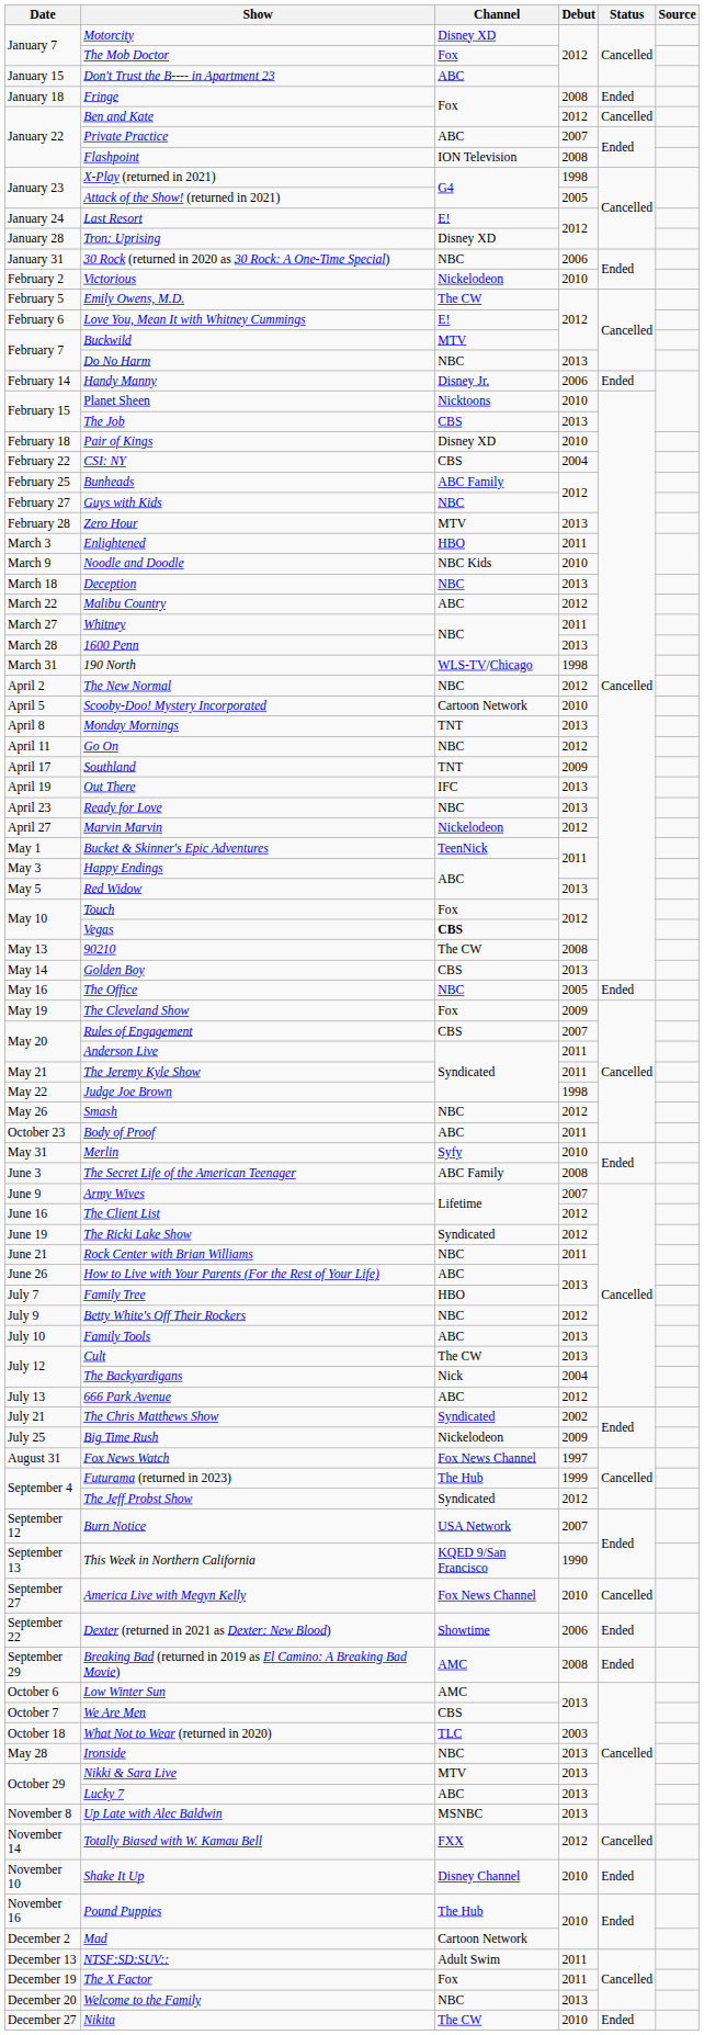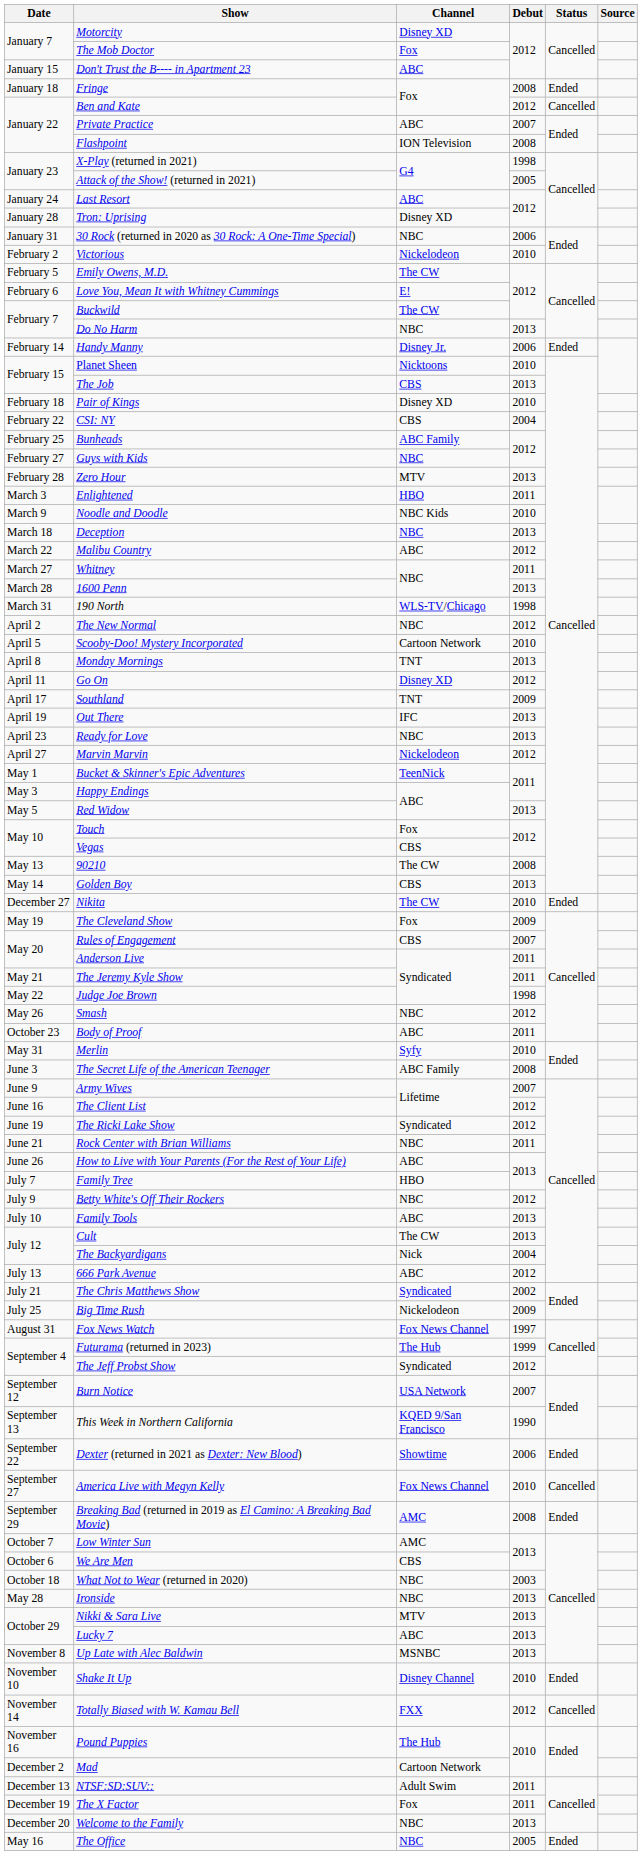 <table class="wikitable sortable">
 <tr>
 <th>Date</th>
 <th>Show</th>
 <th>Channel</th>
 <th>Debut</th>
 <th>Status</th>
 <th>Source</th>
 </tr>
 <tr>
 <td rowspan="2">January 7</td>
 <td><em><a href='#'>Motorcity</a></em></td>
 <td><a href='#'>Disney XD</a></td>
 <td rowspan="3">2012</td>
 <td rowspan="3">Cancelled</td>
 <td></td>
 </tr>
 <tr>
 <td><em><a href='#'>The Mob Doctor</a></em></td>
 <td><a href='#'>Fox</a></td>
 <td></td>
 </tr>
 <tr>
 <td>January 15</td>
 <td><em><a href='#'>Don't Trust the B---- in Apartment 23</a></em></td>
 <td><a href='#'>ABC</a></td>
 <td></td>
 </tr>
 <tr>
 <td>January 18</td>
 <td><em><a href='#'>Fringe</a></em></td>
 <td rowspan="2">Fox</td>
 <td>2008</td>
 <td>Ended</td>
 <td></td>
 </tr>
 <tr>
 <td rowspan="3">January 22</td>
 <td><em><a href='#'>Ben and Kate</a></em></td>
 <td>2012</td>
 <td>Cancelled</td>
 <td></td>
 </tr>
 <tr>
 <td><em><a href='#'>Private Practice</a></em></td>
 <td>ABC</td>
 <td>2007</td>
 <td rowspan="2">Ended</td>
 <td></td>
 </tr>
 <tr>
 <td><em><a href='#'>Flashpoint</a></em></td>
 <td>ION Television</td>
 <td>2008</td>
 <td></td>
 </tr>
 <tr>
 <td rowspan="2">January 23</td>
 <td><em><a href='#'>X-Play</a></em> (returned in 2021)</td>
 <td rowspan=2><a href='#'>G4</a></td>
 <td>1998</td>
 <td rowspan="4">Cancelled</td>
 <td rowspan="2"></td>
 </tr>
 <tr>
 <td><em><a href='#'>Attack of the Show!</a></em> (returned in 2021)</td>
 <td>2005</td>
 </tr>
 <tr>
 <td>January 24</td>
 <td><em><a href='#'>Last Resort</a></em></td>
-<td><a href='#'>E!</a></td>
+<td><a href='#'>ABC</a></td>
 <td rowspan="2">2012</td>
 <td></td>
 </tr>
 <tr>
 <td>January 28</td>
 <td><em><a href='#'>Tron: Uprising</a></em></td>
 <td>Disney XD</td>
 <td></td>
 </tr>
 <tr>
 <td>January 31</td>
 <td><em><a href='#'>30 Rock</a></em> (returned in 2020 as <em><a href='#'>30 Rock: A One-Time Special</a></em>)</td>
 <td>NBC</td>
 <td>2006</td>
 <td rowspan="2">Ended</td>
 <td></td>
 </tr>
 <tr>
 <td>February 2</td>
 <td><em><a href='#'>Victorious</a></em></td>
 <td><a href='#'>Nickelodeon</a></td>
 <td>2010</td>
 <td></td>
 </tr>
 <tr>
 <td>February 5</td>
 <td><em><a href='#'>Emily Owens, M.D.</a></em></td>
 <td><a href='#'>The CW</a></td>
 <td rowspan="3">2012</td>
 <td rowspan="4">Cancelled</td>
 <td></td>
 </tr>
 <tr>
 <td>February 6</td>
 <td><em><a href='#'>Love You, Mean It with Whitney Cummings</a></em></td>
 <td><a href='#'>E!</a></td>
 <td></td>
 </tr>
 <tr>
 <td rowspan="2">February 7</td>
 <td><em><a href='#'>Buckwild</a></em></td>
-<td><a href='#'>MTV</a></td>
+<td><a href='#'>The CW</a></td>
 <td></td>
 </tr>
 <tr>
 <td><em><a href='#'>Do No Harm</a></em></td>
 <td>NBC</td>
 <td>2013</td>
 <td></td>
 </tr>
 <tr>
 <td>February 14</td>
 <td><em><a href='#'>Handy Manny</a></em></td>
 <td><a href='#'>Disney Jr.</a></td>
 <td>2006</td>
 <td>Ended</td>
 <td rowspan="3"></td>
 </tr>
 <tr>
 <td rowspan="2">February 15</td>
 <td><a href='#'>Planet Sheen</a></td>
 <td><a href='#'>Nicktoons</a></td>
 <td>2010</td>
 <td rowspan="29">Cancelled</td>
 </tr>
 <tr>
 <td><em><a href='#'>The Job</a></em></td>
 <td><a href='#'>CBS</a></td>
 <td>2013</td>
 </tr>
 <tr>
 <td>February 18</td>
 <td><em><a href='#'>Pair of Kings</a></em></td>
 <td>Disney XD</td>
 <td>2010</td>
 <td></td>
 </tr>
 <tr>
 <td>February 22</td>
 <td><em><a href='#'>CSI: NY</a></em></td>
 <td>CBS</td>
 <td>2004</td>
 <td></td>
 </tr>
 <tr>
 <td>February 25</td>
 <td><em><a href='#'>Bunheads</a></em></td>
 <td><a href='#'>ABC Family</a></td>
 <td rowspan="2">2012</td>
 <td></td>
 </tr>
 <tr>
 <td>February 27</td>
 <td><em><a href='#'>Guys with Kids</a></em></td>
 <td><a href='#'>NBC</a></td>
 <td></td>
 </tr>
 <tr>
 <td>February 28</td>
 <td><em><a href='#'>Zero Hour</a></em></td>
 <td>MTV</td>
 <td>2013</td>
 <td></td>
 </tr>
 <tr>
 <td>March 3</td>
 <td><em><a href='#'>Enlightened</a></em></td>
 <td><a href='#'>HBO</a></td>
 <td>2011</td>
 <td rowspan="2"></td>
 </tr>
 <tr>
 <td>March 9</td>
 <td><em><a href='#'>Noodle and Doodle</a></em></td>
 <td>NBC Kids</td>
 <td>2010</td>
 </tr>
 <tr>
 <td>March 18</td>
 <td><em><a href='#'>Deception</a></em></td>
 <td><a href='#'>NBC</a></td>
 <td>2013</td>
 <td></td>
 </tr>
 <tr>
 <td>March 22</td>
 <td><em><a href='#'>Malibu Country</a></em></td>
 <td>ABC</td>
 <td>2012</td>
 <td></td>
 </tr>
 <tr>
 <td>March 27</td>
 <td><em><a href='#'>Whitney</a></em></td>
 <td rowspan="2">NBC</td>
 <td>2011</td>
 <td></td>
 </tr>
 <tr>
 <td>March 28</td>
 <td><em><a href='#'>1600 Penn</a></em></td>
 <td>2013</td>
 <td></td>
 </tr>
 <tr>
 <td>March 31</td>
 <td><em>190 North</em></td>
 <td><a href='#'>WLS-TV</a>/<a href='#'>Chicago</a></td>
 <td>1998</td>
 <td></td>
 </tr>
 <tr>
 <td>April 2</td>
 <td><em><a href='#'>The New Normal</a></em></td>
 <td>NBC</td>
 <td>2012</td>
 <td></td>
 </tr>
 <tr>
 <td>April 5</td>
 <td><em><a href='#'>Scooby-Doo! Mystery Incorporated</a></em></td>
 <td>Cartoon Network</td>
 <td>2010</td>
 <td></td>
 </tr>
 <tr>
 <td>April 8</td>
 <td><em><a href='#'>Monday Mornings</a></em></td>
 <td>TNT</td>
 <td>2013</td>
 <td></td>
 </tr>
 <tr>
 <td>April 11</td>
 <td><em><a href='#'>Go On</a></em></td>
-<td>NBC</td>
+<td><a href='#'>Disney XD</a></td>
 <td>2012</td>
 <td></td>
 </tr>
 <tr>
 <td>April 17</td>
 <td><em><a href='#'>Southland</a></em></td>
 <td>TNT</td>
 <td>2009</td>
 <td></td>
 </tr>
 <tr>
 <td>April 19</td>
 <td><em><a href='#'>Out There</a></em></td>
 <td>IFC</td>
 <td>2013</td>
 <td></td>
 </tr>
 <tr>
 <td>April 23</td>
 <td><em><a href='#'>Ready for Love</a></em></td>
 <td>NBC</td>
 <td>2013</td>
 <td></td>
 </tr>
 <tr>
 <td>April 27</td>
 <td><em><a href='#'>Marvin Marvin</a></em></td>
 <td><a href='#'>Nickelodeon</a></td>
 <td>2012</td>
 <td></td>
 </tr>
 <tr>
 <td>May 1</td>
 <td><em><a href='#'>Bucket & Skinner's Epic Adventures</a></em></td>
 <td><a href='#'>TeenNick</a></td>
 <td rowspan="2">2011</td>
 <td></td>
 </tr>
 <tr>
 <td>May 3</td>
 <td><em><a href='#'>Happy Endings</a></em></td>
 <td rowspan="2">ABC</td>
 <td></td>
 </tr>
 <tr>
 <td>May 5</td>
 <td><em><a href='#'>Red Widow</a></em></td>
 <td>2013</td>
 <td></td>
 </tr>
 <tr>
 <td rowspan="2">May 10</td>
 <td><em><a href='#'>Touch</a></em></td>
 <td>Fox</td>
 <td rowspan="2">2012</td>
 <td></td>
 </tr>
 <tr>
 <td><em><a href='#'>Vegas</a></em></td>
-<td><strong>CBS</strong></td>
+<td>CBS</td>
 <td></td>
 </tr>
 <tr>
 <td>May 13</td>
 <td><em><a href='#'>90210</a></em></td>
 <td>The CW</td>
 <td>2008</td>
 <td></td>
 </tr>
 <tr>
 <td>May 14</td>
 <td><em><a href='#'>Golden Boy</a></em></td>
 <td>CBS</td>
 <td>2013</td>
 <td></td>
 </tr>
 <tr>
-<td>May 16</td>
-<td><em><a href='#'>The Office</a></em></td>
-<td><a href='#'>NBC</a></td>
-<td>2005</td>
+<td>December 27</td>
+<td><em><a href='#'>Nikita</a></em></td>
+<td><a href='#'>The CW</a></td>
+<td>2010</td>
 <td>Ended</td>
 <td></td>
 </tr>
 <tr>
 <td>May 19</td>
 <td><em><a href='#'>The Cleveland Show</a></em></td>
 <td>Fox</td>
 <td>2009</td>
 <td rowspan="7">Cancelled</td>
 <td></td>
 </tr>
 <tr>
 <td rowspan="2">May 20</td>
 <td><em><a href='#'>Rules of Engagement</a></em></td>
 <td>CBS</td>
 <td>2007</td>
 <td></td>
 </tr>
 <tr>
 <td><em><a href='#'>Anderson Live</a></em></td>
 <td rowspan="3">Syndicated</td>
 <td>2011</td>
 <td></td>
 </tr>
 <tr>
 <td>May 21</td>
 <td><em><a href='#'>The Jeremy Kyle Show</a></em></td>
 <td>2011</td>
 <td></td>
 </tr>
 <tr>
 <td>May 22</td>
 <td><em><a href='#'>Judge Joe Brown</a></em></td>
 <td>1998</td>
 <td></td>
 </tr>
 <tr>
 <td>May 26</td>
 <td><em><a href='#'>Smash</a></em></td>
 <td>NBC</td>
 <td>2012</td>
 <td></td>
 </tr>
 <tr>
 <td>October 23</td>
 <td><em><a href='#'>Body of Proof</a></em></td>
 <td>ABC</td>
 <td>2011</td>
 <td></td>
 </tr>
 <tr>
 <td>May 31</td>
 <td><em><a href='#'>Merlin</a></em></td>
 <td><a href='#'>Syfy</a></td>
 <td>2010</td>
 <td rowspan="2">Ended</td>
 <td></td>
 </tr>
 <tr>
 <td>June 3</td>
 <td><em><a href='#'>The Secret Life of the American Teenager</a></em></td>
 <td>ABC Family</td>
 <td>2008</td>
 <td></td>
 </tr>
 <tr>
 <td>June 9</td>
 <td><em><a href='#'>Army Wives</a></em></td>
 <td rowspan="2">Lifetime</td>
 <td>2007</td>
 <td rowspan="11">Cancelled</td>
 <td></td>
 </tr>
 <tr>
 <td>June 16</td>
 <td><em><a href='#'>The Client List</a></em></td>
 <td>2012</td>
 <td></td>
 </tr>
 <tr>
 <td>June 19</td>
 <td><em><a href='#'>The Ricki Lake Show</a></em></td>
 <td>Syndicated</td>
 <td>2012</td>
 <td></td>
 </tr>
 <tr>
 <td>June 21</td>
 <td><em><a href='#'>Rock Center with Brian Williams</a></em></td>
 <td>NBC</td>
 <td>2011</td>
 <td></td>
 </tr>
 <tr>
 <td>June 26</td>
 <td><em><a href='#'>How to Live with Your Parents (For the Rest of Your Life)</a></em></td>
 <td>ABC</td>
 <td rowspan="2">2013</td>
 <td></td>
 </tr>
 <tr>
 <td>July 7</td>
 <td><em><a href='#'>Family Tree</a></em></td>
 <td>HBO</td>
 <td></td>
 </tr>
 <tr>
 <td>July 9</td>
 <td><em><a href='#'>Betty White's Off Their Rockers</a></em></td>
 <td>NBC</td>
 <td>2012</td>
 <td></td>
 </tr>
 <tr>
 <td>July 10</td>
 <td><em><a href='#'>Family Tools</a></em></td>
 <td>ABC</td>
 <td>2013</td>
 <td></td>
 </tr>
 <tr>
 <td rowspan="2">July 12</td>
 <td><em><a href='#'>Cult</a></em></td>
 <td>The CW</td>
 <td>2013</td>
 <td></td>
 </tr>
 <tr>
 <td><em><a href='#'>The Backyardigans</a></em></td>
 <td>Nick</td>
 <td>2004</td>
 <td></td>
 </tr>
 <tr>
 <td>July 13</td>
 <td><em><a href='#'>666 Park Avenue</a></em></td>
 <td>ABC</td>
 <td>2012</td>
 <td></td>
 </tr>
 <tr>
 <td>July 21</td>
 <td><em><a href='#'>The Chris Matthews Show</a></em></td>
 <td><a href='#'>Syndicated</a></td>
 <td>2002</td>
 <td rowspan="2">Ended</td>
 <td></td>
 </tr>
 <tr>
 <td>July 25</td>
 <td><em><a href='#'>Big Time Rush</a></em></td>
 <td>Nickelodeon</td>
 <td>2009</td>
 <td></td>
 </tr>
 <tr>
 <td>August 31</td>
 <td><em><a href='#'>Fox News Watch</a></em></td>
 <td><a href='#'>Fox News Channel</a></td>
 <td>1997</td>
 <td rowspan="3">Cancelled</td>
 <td></td>
 </tr>
 <tr>
 <td rowspan="2">September 4</td>
 <td><em><a href='#'>Futurama</a></em> (returned in 2023)</td>
 <td><a href='#'>The Hub</a></td>
 <td>1999</td>
 <td></td>
 </tr>
 <tr>
 <td><em><a href='#'>The Jeff Probst Show</a></em></td>
 <td>Syndicated</td>
 <td>2012</td>
 <td></td>
 </tr>
 <tr>
 <td>September 12</td>
 <td><em><a href='#'>Burn Notice</a></em></td>
 <td><a href='#'>USA Network</a></td>
 <td>2007</td>
 <td rowspan="2">Ended</td>
 <td></td>
 </tr>
 <tr>
 <td>September 13</td>
 <td><em>This Week in Northern California</em></td>
 <td><a href='#'>KQED 9/San Francisco</a></td>
 <td>1990</td>
 <td></td>
 </tr>
 <tr>
+<td>September 22</td>
+<td><em><a href='#'>Dexter</a></em> (returned in 2021 as <em><a href='#'>Dexter: New Blood</a></em>)</td>
+<td><a href='#'>Showtime</a></td>
+<td>2006</td>
+<td>Ended</td>
+<td></td>
+</tr>
+<tr>
 <td>September 27</td>
 <td><em><a href='#'>America Live with Megyn Kelly</a></em></td>
 <td><a href='#'>Fox News Channel</a></td>
 <td>2010</td>
 <td>Cancelled</td>
-<td></td>
-</tr>
-<tr>
-<td>September 22</td>
-<td><em><a href='#'>Dexter</a></em> (returned in 2021 as <em><a href='#'>Dexter: New Blood</a></em>)</td>
-<td><a href='#'>Showtime</a></td>
-<td>2006</td>
-<td>Ended</td>
 <td></td>
 </tr>
 <tr>
 <td>September 29</td>
 <td><em><a href='#'>Breaking Bad</a></em> (returned in 2019 as <em><a href='#'>El Camino: A Breaking Bad Movie</a></em>)</td>
 <td><a href='#'>AMC</a></td>
 <td>2008</td>
 <td>Ended</td>
 <td></td>
 </tr>
 <tr>
-<td>October 6</td>
+<td>October 7</td>
 <td><em><a href='#'>Low Winter Sun</a></em></td>
 <td>AMC</td>
 <td rowspan="2">2013</td>
 <td rowspan="7">Cancelled</td>
 <td></td>
 </tr>
 <tr>
-<td>October 7</td>
+<td>October 6</td>
 <td><em><a href='#'>We Are Men</a></em></td>
 <td>CBS</td>
 <td></td>
 </tr>
 <tr>
 <td>October 18</td>
 <td><em><a href='#'>What Not to Wear</a></em> (returned in 2020)</td>
-<td><a href='#'>TLC</a></td>
+<td>NBC</td>
 <td>2003</td>
 <td></td>
 </tr>
 <tr>
 <td>May 28</td>
 <td><em><a href='#'>Ironside</a></em></td>
 <td>NBC</td>
 <td>2013</td>
 <td></td>
 </tr>
 <tr>
 <td rowspan="2">October 29</td>
 <td><em><a href='#'>Nikki & Sara Live</a></em></td>
 <td>MTV</td>
 <td>2013</td>
 <td></td>
 </tr>
 <tr>
 <td><em><a href='#'>Lucky 7</a></em></td>
 <td>ABC</td>
 <td>2013</td>
 <td></td>
 </tr>
 <tr>
 <td>November 8</td>
 <td><em><a href='#'>Up Late with Alec Baldwin</a></em></td>
 <td>MSNBC</td>
 <td>2013</td>
 <td></td>
 </tr>
 <tr>
+<td>November 10</td>
+<td><em><a href='#'>Shake It Up</a></em></td>
+<td><a href='#'>Disney Channel</a></td>
+<td>2010</td>
+<td>Ended</td>
+<td></td>
+</tr>
+<tr>
 <td>November 14</td>
 <td><em><a href='#'>Totally Biased with W. Kamau Bell</a></em></td>
 <td><a href='#'>FXX</a></td>
 <td>2012</td>
 <td>Cancelled</td>
-<td></td>
-</tr>
-<tr>
-<td>November 10</td>
-<td><em><a href='#'>Shake It Up</a></em></td>
-<td><a href='#'>Disney Channel</a></td>
-<td>2010</td>
-<td>Ended</td>
 <td></td>
 </tr>
 <tr>
 <td>November 16</td>
 <td><em><a href='#'>Pound Puppies</a></em></td>
 <td><a href='#'>The Hub</a></td>
 <td rowspan="2">2010</td>
 <td rowspan="2">Ended</td>
 <td></td>
 </tr>
 <tr>
 <td>December 2</td>
 <td><em><a href='#'>Mad</a></em></td>
 <td>Cartoon Network</td>
 <td></td>
 </tr>
 <tr>
 <td>December 13</td>
 <td><em><a href='#'>NTSF:SD:SUV::</a></em></td>
 <td>Adult Swim</td>
 <td>2011</td>
 <td rowspan="3">Cancelled</td>
 <td></td>
 </tr>
 <tr>
 <td>December 19</td>
 <td><em><a href='#'>The X Factor</a></em></td>
 <td>Fox</td>
 <td>2011</td>
 <td></td>
 </tr>
 <tr>
 <td>December 20</td>
 <td><em><a href='#'>Welcome to the Family</a></em></td>
 <td>NBC</td>
 <td>2013</td>
 <td></td>
 </tr>
 <tr>
-<td>December 27</td>
-<td><em><a href='#'>Nikita</a></em></td>
-<td><a href='#'>The CW</a></td>
-<td>2010</td>
+<td>May 16</td>
+<td><em><a href='#'>The Office</a></em></td>
+<td><a href='#'>NBC</a></td>
+<td>2005</td>
 <td>Ended</td>
 <td></td>
 </tr>
 </table>
